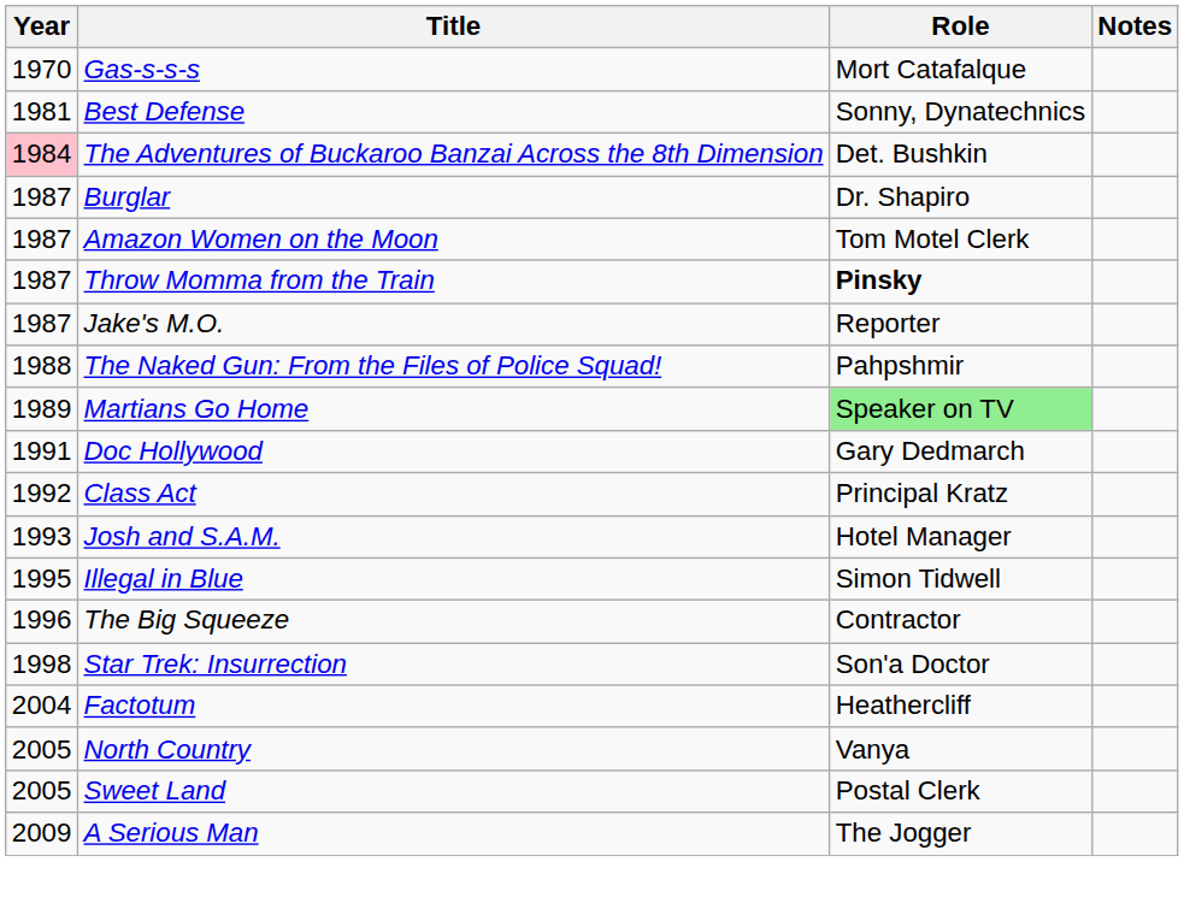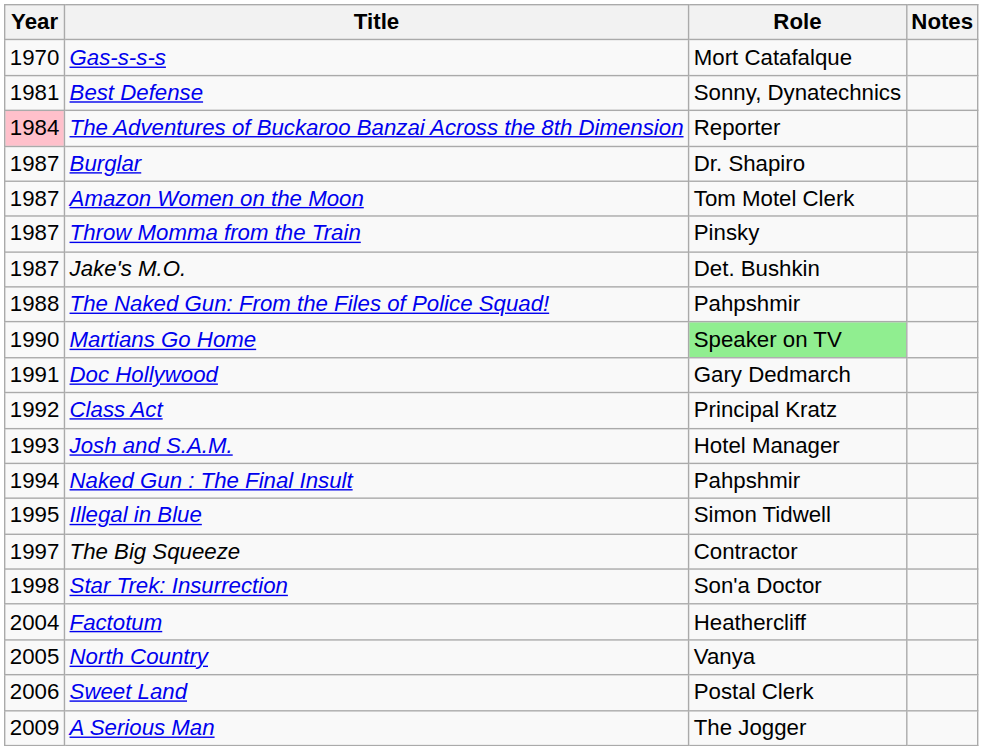 <table class="wikitable sortable">
 <tr>
 <th>Year</th>
 <th>Title</th>
 <th>Role</th>
 <th>Notes</th>
 </tr>
 <tr>
 <td>1970</td>
 <td><em><a href='#'>Gas-s-s-s</a></em></td>
 <td>Mort Catafalque</td>
 <td></td>
 </tr>
 <tr>
 <td>1981</td>
 <td><em><a href='#'>Best Defense</a></em></td>
 <td>Sonny, Dynatechnics</td>
 <td></td>
 </tr>
 <tr>
 <td style="background: pink;">1984</td>
 <td><em><a href='#'>The Adventures of Buckaroo Banzai Across the 8th Dimension</a></em></td>
-<td>Det. Bushkin</td>
+<td>Reporter</td>
 <td></td>
 </tr>
 <tr>
 <td>1987</td>
 <td><a href='#'><em>Burglar</em></a></td>
 <td>Dr. Shapiro</td>
 <td></td>
 </tr>
 <tr>
 <td>1987</td>
 <td><em><a href='#'>Amazon Women on the Moon</a></em></td>
 <td>Tom Motel Clerk</td>
 <td></td>
 </tr>
 <tr>
 <td>1987</td>
 <td><em><a href='#'>Throw Momma from the Train</a></em></td>
-<td><strong>Pinsky</strong></td>
+<td>Pinsky</td>
 <td></td>
 </tr>
 <tr>
 <td>1987</td>
 <td><em>Jake's M.O.</em></td>
-<td>Reporter</td>
+<td>Det. Bushkin</td>
 <td></td>
 </tr>
 <tr>
 <td>1988</td>
 <td><em><a href='#'>The Naked Gun: From the Files of Police Squad!</a></em></td>
 <td>Pahpshmir</td>
 <td></td>
 </tr>
 <tr>
-<td>1989</td>
+<td>1990</td>
 <td><a href='#'><em>Martians Go Home</em></a></td>
 <td style="background: lightgreen;">Speaker on TV</td>
 <td></td>
 </tr>
 <tr>
 <td>1991</td>
 <td><em><a href='#'>Doc Hollywood</a></em></td>
 <td>Gary Dedmarch</td>
 <td></td>
 </tr>
 <tr>
 <td>1992</td>
 <td><em><a href='#'>Class Act</a></em></td>
 <td>Principal Kratz</td>
 <td></td>
 </tr>
 <tr>
 <td>1993</td>
 <td><em><a href='#'>Josh and S.A.M.</a></em></td>
 <td>Hotel Manager</td>
 <td></td>
 </tr>
 <tr>
+<td>1994</td>
+<td><em><a href='#'>Naked Gun : The Final Insult</a></em></td>
+<td>Pahpshmir</td>
+<td></td>
+</tr>
+<tr>
 <td>1995</td>
 <td><em><a href='#'>Illegal in Blue</a></em></td>
 <td>Simon Tidwell</td>
 <td></td>
 </tr>
 <tr>
-<td>1996</td>
+<td>1997</td>
 <td><em>The Big Squeeze</em></td>
 <td>Contractor</td>
 <td></td>
 </tr>
 <tr>
 <td>1998</td>
 <td><em><a href='#'>Star Trek: Insurrection</a></em></td>
 <td>Son'a Doctor</td>
 <td></td>
 </tr>
 <tr>
 <td>2004</td>
 <td><a href='#'><em>Factotum</em></a></td>
 <td>Heathercliff</td>
 <td></td>
 </tr>
 <tr>
 <td>2005</td>
 <td><a href='#'><em>North Country</em></a></td>
 <td>Vanya</td>
 <td></td>
 </tr>
 <tr>
-<td>2005</td>
+<td>2006</td>
 <td><em><a href='#'>Sweet Land</a></em></td>
 <td>Postal Clerk</td>
 <td></td>
 </tr>
 <tr>
 <td>2009</td>
 <td><em><a href='#'>A Serious Man</a></em></td>
 <td>The Jogger</td>
 <td></td>
 </tr>
 </table>
